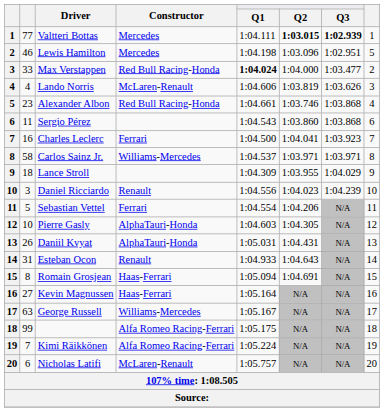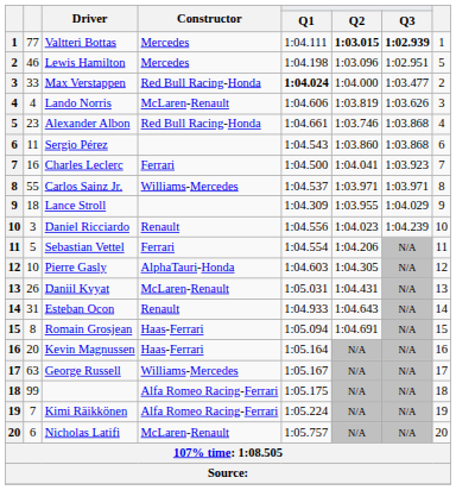 <table class="wikitable sortable" style="font-size: 85%;">
 <tr>
 <th rowspan="2"></th>
 <th rowspan="2"></th>
 <th rowspan="2">Driver</th>
 <th rowspan="2">Constructor</th>
 <th colspan="3" style="background:#eaecf0; text-align:center;"></th>
 <th rowspan="2"></th>
 </tr>
 <tr>
 <th scope="col">Q1</th>
 <th scope="col">Q2</th>
 <th scope="col">Q3</th>
 </tr>
 <tr>
 <th scope="row">1</th>
 <td align="center">77</td>
 <td data-sort-value="bot"> <a href='#'>Valtteri Bottas</a></td>
 <td><a href='#'>Mercedes</a></td>
 <td>1:04.111</td>
 <td><strong>1:03.015</strong></td>
 <td><strong>1:02.939</strong></td>
 <td align="center">1</td>
 </tr>
 <tr>
 <th scope="row">2</th>
 <td align="center">46</td>
 <td data-sort-value="ham"> <a href='#'>Lewis Hamilton</a></td>
 <td><a href='#'>Mercedes</a></td>
 <td>1:04.198</td>
 <td>1:03.096</td>
 <td>1:02.951</td>
 <td align="center">5</td>
 </tr>
 <tr>
 <th scope="row">3</th>
 <td align="center">33</td>
 <td data-sort-value="ver"> <a href='#'>Max Verstappen</a></td>
 <td><a href='#'>Red Bull Racing</a>-<a href='#'>Honda</a></td>
 <td><strong>1:04.024</strong></td>
 <td>1:04.000</td>
 <td>1:03.477</td>
 <td align="center">2</td>
 </tr>
 <tr>
 <th scope="row">4</th>
 <td align="center">4</td>
 <td data-sort-value="nor"> <a href='#'>Lando Norris</a></td>
 <td><a href='#'>McLaren</a>-<a href='#'>Renault</a></td>
 <td>1:04.606</td>
 <td>1:03.819</td>
 <td>1:03.626</td>
 <td align="center">3</td>
 </tr>
 <tr>
 <th scope="row">5</th>
 <td align="center">23</td>
 <td data-sort-value="alb"> <a href='#'>Alexander Albon</a></td>
 <td><a href='#'>Red Bull Racing</a>-<a href='#'>Honda</a></td>
 <td>1:04.661</td>
 <td>1:03.746</td>
 <td>1:03.868</td>
 <td align="center">4</td>
 </tr>
 <tr>
 <th scope="row">6</th>
 <td align="center">11</td>
 <td data-sort-value="per"> <a href='#'>Sergio Pérez</a></td>
 <td></td>
 <td>1:04.543</td>
 <td>1:03.860</td>
 <td>1:03.868</td>
 <td align="center">6</td>
 </tr>
 <tr>
 <th scope="row">7</th>
 <td align="center">16</td>
 <td data-sort-value="lec"> <a href='#'>Charles Leclerc</a></td>
 <td><a href='#'>Ferrari</a></td>
 <td>1:04.500</td>
 <td>1:04.041</td>
 <td>1:03.923</td>
 <td align="center">7</td>
 </tr>
 <tr>
 <th scope="row">8</th>
-<td align="center">58</td>
+<td align="center">55</td>
 <td data-sort-value="sai"> <a href='#'>Carlos Sainz Jr.</a></td>
 <td><a href='#'>Williams</a>-<a href='#'>Mercedes</a></td>
 <td>1:04.537</td>
 <td>1:03.971</td>
 <td>1:03.971</td>
 <td align="center">8</td>
 </tr>
 <tr>
 <th scope="row">9</th>
 <td align="center">18</td>
 <td data-sort-value="str"> <a href='#'>Lance Stroll</a></td>
 <td></td>
 <td>1:04.309</td>
 <td>1:03.955</td>
 <td>1:04.029</td>
 <td align="center">9</td>
 </tr>
 <tr>
 <th scope="row">10</th>
 <td align="center">3</td>
 <td data-sort-value="ric"> <a href='#'>Daniel Ricciardo</a></td>
 <td><a href='#'>Renault</a></td>
 <td>1:04.556</td>
 <td>1:04.023</td>
 <td>1:04.239</td>
 <td align="center">10</td>
 </tr>
 <tr>
 <th scope="row">11</th>
 <td align="center">5</td>
 <td data-sort-value="vet"> <a href='#'>Sebastian Vettel</a></td>
 <td><a href='#'>Ferrari</a></td>
 <td>1:04.554</td>
 <td>1:04.206</td>
 <td style="background: silver" align="center" data-sort-value="11"><small>N/A</small></td>
 <td align="center">11</td>
 </tr>
 <tr>
 <th scope="row">12</th>
 <td align="center">10</td>
 <td data-sort-value="gas"> <a href='#'>Pierre Gasly</a></td>
 <td><a href='#'>AlphaTauri</a>-<a href='#'>Honda</a></td>
 <td>1:04.603</td>
 <td>1:04.305</td>
 <td style="background: silver" align="center" data-sort-value="12"><small>N/A</small></td>
 <td align="center">12</td>
 </tr>
 <tr>
 <th scope="row">13</th>
 <td align="center">26</td>
 <td data-sort-value="kvy"> <a href='#'>Daniil Kvyat</a></td>
-<td><a href='#'>AlphaTauri</a>-<a href='#'>Honda</a></td>
+<td><a href='#'>McLaren</a>-<a href='#'>Renault</a></td>
 <td>1:05.031</td>
 <td>1:04.431</td>
 <td style="background: silver" align="center" data-sort-value="13"><small>N/A</small></td>
 <td align="center">13</td>
 </tr>
 <tr>
 <th scope="row">14</th>
 <td align="center">31</td>
 <td data-sort-value="oco"> <a href='#'>Esteban Ocon</a></td>
 <td><a href='#'>Renault</a></td>
 <td>1:04.933</td>
 <td>1:04.643</td>
 <td style="background: silver" align="center" data-sort-value="14"><small>N/A</small></td>
 <td align="center">14</td>
 </tr>
 <tr>
 <th scope="row">15</th>
 <td align="center">8</td>
 <td data-sort-value="gro"> <a href='#'>Romain Grosjean</a></td>
 <td><a href='#'>Haas</a>-<a href='#'>Ferrari</a></td>
 <td>1:05.094</td>
 <td>1:04.691</td>
 <td style="background: silver" align="center" data-sort-value="15"><small>N/A</small></td>
 <td align="center">15</td>
 </tr>
 <tr>
 <th scope="row">16</th>
-<td align="center">27</td>
+<td align="center">20</td>
 <td data-sort-value="mag"> <a href='#'>Kevin Magnussen</a></td>
 <td><a href='#'>Haas</a>-<a href='#'>Ferrari</a></td>
 <td>1:05.164</td>
 <td style="background: silver" align="center" data-sort-value="16"><small>N/A</small></td>
 <td style="background: silver" align="center" data-sort-value="16"><small>N/A</small></td>
 <td align="center">16</td>
 </tr>
 <tr>
 <th scope="row">17</th>
 <td align="center">63</td>
 <td data-sort-value="rus"> <a href='#'>George Russell</a></td>
 <td><a href='#'>Williams</a>-<a href='#'>Mercedes</a></td>
 <td>1:05.167</td>
 <td style="background: silver" align="center" data-sort-value="17"><small>N/A</small></td>
 <td style="background: silver" align="center" data-sort-value="17"><small>N/A</small></td>
 <td align="center">17</td>
 </tr>
 <tr>
 <th scope="row">18</th>
 <td align="center">99</td>
 <td data-sort-value="gio"></td>
 <td><a href='#'>Alfa Romeo Racing</a>-<a href='#'>Ferrari</a></td>
 <td>1:05.175</td>
 <td style="background: silver" align="center" data-sort-value="18"><small>N/A</small></td>
 <td style="background: silver" align="center" data-sort-value="18"><small>N/A</small></td>
 <td align="center">18</td>
 </tr>
 <tr>
 <th scope="row">19</th>
 <td align="center">7</td>
 <td data-sort-value="rai"> <a href='#'>Kimi Räikkönen</a></td>
 <td><a href='#'>Alfa Romeo Racing</a>-<a href='#'>Ferrari</a></td>
 <td>1:05.224</td>
 <td style="background: silver" align="center" data-sort-value="19"><small>N/A</small></td>
 <td style="background: silver" align="center" data-sort-value="19"><small>N/A</small></td>
 <td align="center">19</td>
 </tr>
 <tr>
 <th scope="row">20</th>
 <td align="center">6</td>
 <td data-sort-value="lat"> <a href='#'>Nicholas Latifi</a></td>
 <td><a href='#'>McLaren</a>-<a href='#'>Renault</a></td>
 <td>1:05.757</td>
 <td style="background: silver" align="center" data-sort-value="20"><small>N/A</small></td>
 <td style="background: silver" align="center" data-sort-value="20"><small>N/A</small></td>
 <td align="center">20</td>
 </tr>
 <tr>
 <th colspan="8"><a href='#'>107% time</a>: 1:08.505</th>
 </tr>
 <tr>
 <th colspan="8">Source:</th>
 </tr>
 <tr>
 </tr>
 </table>
